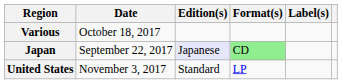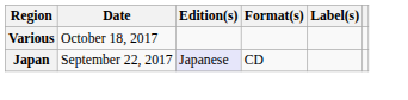 <table class="wikitable plainrowheaders">
 <tr>
 <th scope="col">Region</th>
 <th scope="col">Date</th>
 <th scope="col">Edition(s)</th>
 <th scope="col">Format(s)</th>
 <th scope="col">Label(s)</th>
 <th scope="col"></th>
 </tr>
 <tr>
 <th scope="row">Various</th>
 <td>October 18, 2017</td>
 <td></td>
 <td></td>
 <td></td>
 <td style="text-align:center;"></td>
 </tr>
 <tr>
 <th scope="row">Japan</th>
 <td>September 22, 2017</td>
 <td style="background: lavender;">Japanese</td>
-<td style="background: lightgreen;">CD</td>
+<td>CD</td>
 <td></td>
 <td align="center"></td>
 </tr>
-<tr>
-<th scope="row">United States</th>
-<td>November 3, 2017</td>
-<td>Standard</td>
-<td><a href='#'>LP</a></td>
-<td></td>
-<td style="text-align:center;"></td>
-</tr>
 </table>
